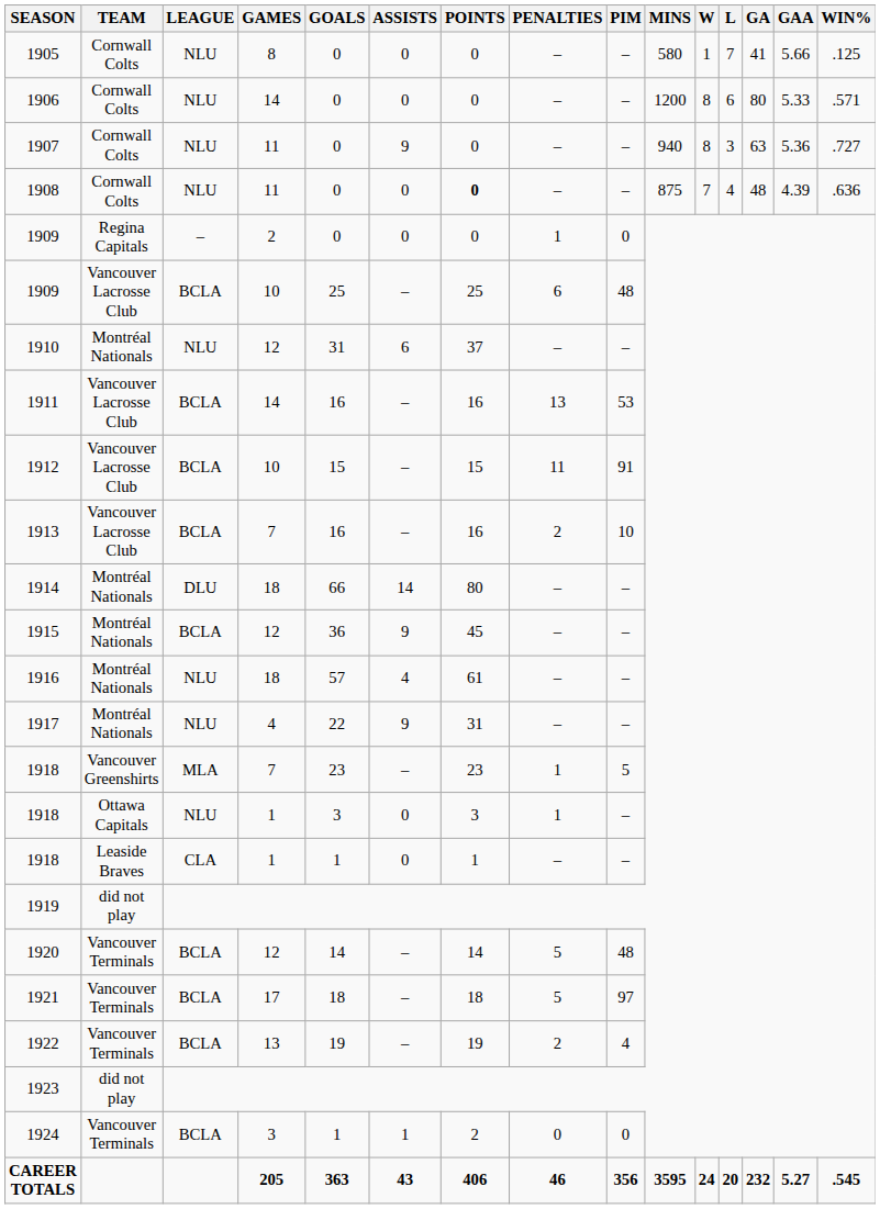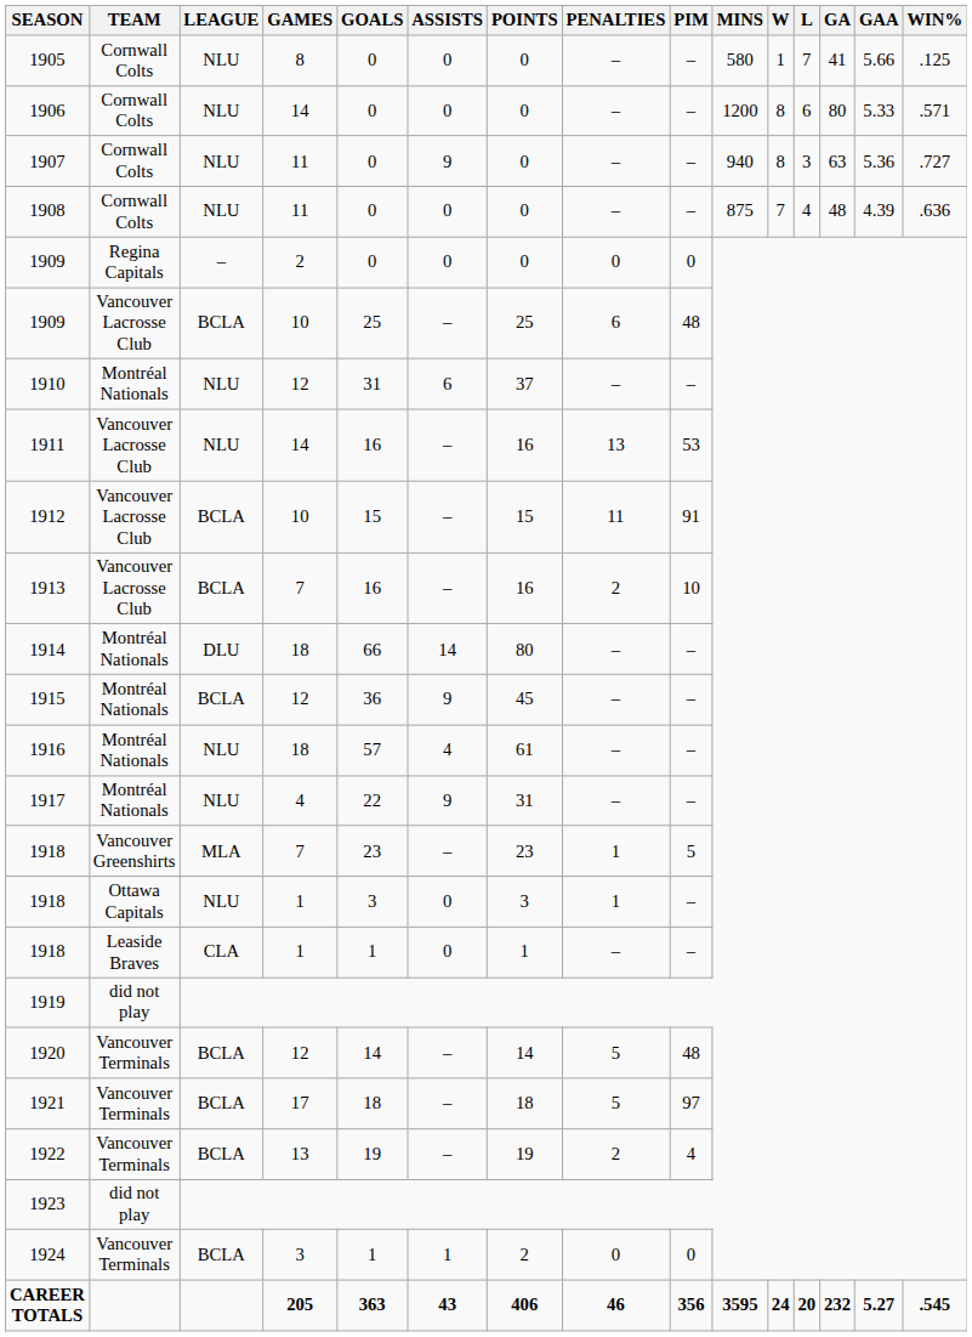 <table class="wikitable" style="font-size: 90%; text-align:center;">
 <tr>
 <th>SEASON</th>
 <th>TEAM</th>
 <th>LEAGUE</th>
 <th>GAMES</th>
 <th>GOALS</th>
 <th>ASSISTS</th>
 <th>POINTS</th>
 <th>PENALTIES</th>
 <th>PIM</th>
 <th>MINS</th>
 <th>W</th>
 <th>L</th>
 <th>GA</th>
 <th>GAA</th>
 <th>WIN%</th>
 </tr>
 <tr align="center">
 <td>1905</td>
 <td>Cornwall Colts</td>
 <td>NLU</td>
 <td>8</td>
 <td>0</td>
 <td>0</td>
 <td>0</td>
 <td>–</td>
 <td>–</td>
 <td>580</td>
 <td>1</td>
 <td>7</td>
 <td>41</td>
 <td>5.66</td>
 <td>.125</td>
 </tr>
 <tr align="center">
 <td>1906</td>
 <td>Cornwall Colts</td>
 <td>NLU</td>
 <td>14</td>
 <td>0</td>
 <td>0</td>
 <td>0</td>
 <td>–</td>
 <td>–</td>
 <td>1200</td>
 <td>8</td>
 <td>6</td>
 <td>80</td>
 <td>5.33</td>
 <td>.571</td>
 </tr>
 <tr align="center">
 <td>1907</td>
 <td>Cornwall Colts</td>
 <td>NLU</td>
 <td>11</td>
 <td>0</td>
 <td>9</td>
 <td>0</td>
 <td>–</td>
 <td>–</td>
 <td>940</td>
 <td>8</td>
 <td>3</td>
 <td>63</td>
 <td>5.36</td>
 <td>.727</td>
 </tr>
 <tr align="center">
 <td>1908</td>
 <td>Cornwall Colts</td>
 <td>NLU</td>
 <td>11</td>
 <td>0</td>
 <td>0</td>
-<td><strong>0</strong></td>
+<td>0</td>
 <td>–</td>
 <td>–</td>
 <td>875</td>
 <td>7</td>
 <td>4</td>
 <td>48</td>
 <td>4.39</td>
 <td>.636</td>
 </tr>
 <tr align="center">
 <td>1909</td>
 <td>Regina Capitals</td>
 <td>–</td>
 <td>2</td>
 <td>0</td>
 <td>0</td>
 <td>0</td>
-<td>1</td>
+<td>0</td>
 <td>0</td>
 </tr>
 <tr align="center">
 <td>1909</td>
 <td>Vancouver Lacrosse Club</td>
 <td>BCLA</td>
 <td>10</td>
 <td>25</td>
 <td>–</td>
 <td>25</td>
 <td>6</td>
 <td>48</td>
 </tr>
 <tr align="center">
 <td>1910</td>
 <td>Montréal Nationals</td>
 <td>NLU</td>
 <td>12</td>
 <td>31</td>
 <td>6</td>
 <td>37</td>
 <td>–</td>
 <td>–</td>
 </tr>
 <tr align="center">
 <td>1911</td>
 <td>Vancouver Lacrosse Club</td>
-<td>BCLA</td>
+<td>NLU</td>
 <td>14</td>
 <td>16</td>
 <td>–</td>
 <td>16</td>
 <td>13</td>
 <td>53</td>
 </tr>
 <tr align="center">
 <td>1912</td>
 <td>Vancouver Lacrosse Club</td>
 <td>BCLA</td>
 <td>10</td>
 <td>15</td>
 <td>–</td>
 <td>15</td>
 <td>11</td>
 <td>91</td>
 </tr>
 <tr align="center">
 <td>1913</td>
 <td>Vancouver Lacrosse Club</td>
 <td>BCLA</td>
 <td>7</td>
 <td>16</td>
 <td>–</td>
 <td>16</td>
 <td>2</td>
 <td>10</td>
 </tr>
 <tr align="center">
 <td>1914</td>
 <td>Montréal Nationals</td>
 <td>DLU</td>
 <td>18</td>
 <td>66</td>
 <td>14</td>
 <td>80</td>
 <td>–</td>
 <td>–</td>
 </tr>
 <tr align="center">
 <td>1915</td>
 <td>Montréal Nationals</td>
 <td>BCLA</td>
 <td>12</td>
 <td>36</td>
 <td>9</td>
 <td>45</td>
 <td>–</td>
 <td>–</td>
 </tr>
 <tr align="center">
 <td>1916</td>
 <td>Montréal Nationals</td>
 <td>NLU</td>
 <td>18</td>
 <td>57</td>
 <td>4</td>
 <td>61</td>
 <td>–</td>
 <td>–</td>
 </tr>
 <tr align="center">
 <td>1917</td>
 <td>Montréal Nationals</td>
 <td>NLU</td>
 <td>4</td>
 <td>22</td>
 <td>9</td>
 <td>31</td>
 <td>–</td>
 <td>–</td>
 </tr>
 <tr align="center">
 <td>1918</td>
 <td>Vancouver Greenshirts</td>
 <td>MLA</td>
 <td>7</td>
 <td>23</td>
 <td>–</td>
 <td>23</td>
 <td>1</td>
 <td>5</td>
 </tr>
 <tr align="center">
 <td>1918</td>
 <td>Ottawa Capitals</td>
 <td>NLU</td>
 <td>1</td>
 <td>3</td>
 <td>0</td>
 <td>3</td>
 <td>1</td>
 <td>–</td>
 </tr>
 <tr align="center">
 <td>1918</td>
 <td>Leaside Braves</td>
 <td>CLA</td>
 <td>1</td>
 <td>1</td>
 <td>0</td>
 <td>1</td>
 <td>–</td>
 <td>–</td>
 </tr>
 <tr align="center">
 <td>1919</td>
 <td>did not play</td>
 </tr>
 <tr align="center">
 <td>1920</td>
 <td>Vancouver Terminals</td>
 <td>BCLA</td>
 <td>12</td>
 <td>14</td>
 <td>–</td>
 <td>14</td>
 <td>5</td>
 <td>48</td>
 </tr>
 <tr align="center">
 <td>1921</td>
 <td>Vancouver Terminals</td>
 <td>BCLA</td>
 <td>17</td>
 <td>18</td>
 <td>–</td>
 <td>18</td>
 <td>5</td>
 <td>97</td>
 </tr>
 <tr align="center">
 <td>1922</td>
 <td>Vancouver Terminals</td>
 <td>BCLA</td>
 <td>13</td>
 <td>19</td>
 <td>–</td>
 <td>19</td>
 <td>2</td>
 <td>4</td>
 </tr>
 <tr align="center">
 <td>1923</td>
 <td>did not play</td>
 </tr>
 <tr align="center">
 <td>1924</td>
 <td>Vancouver Terminals</td>
 <td>BCLA</td>
 <td>3</td>
 <td>1</td>
 <td>1</td>
 <td>2</td>
 <td>0</td>
 <td>0</td>
 </tr>
 <tr align="center">
 <td><strong>CAREER TOTALS</strong></td>
 <td></td>
 <td></td>
 <td><strong>205</strong></td>
 <td><strong>363</strong></td>
 <td><strong>43</strong></td>
 <td><strong>406</strong></td>
 <td><strong>46</strong></td>
 <td><strong>356</strong></td>
 <td><strong>3595</strong></td>
 <td><strong>24</strong></td>
 <td><strong>20</strong></td>
 <td><strong>232</strong></td>
 <td><strong>5.27</strong></td>
 <td><strong>.545</strong></td>
 </tr>
 </table>
